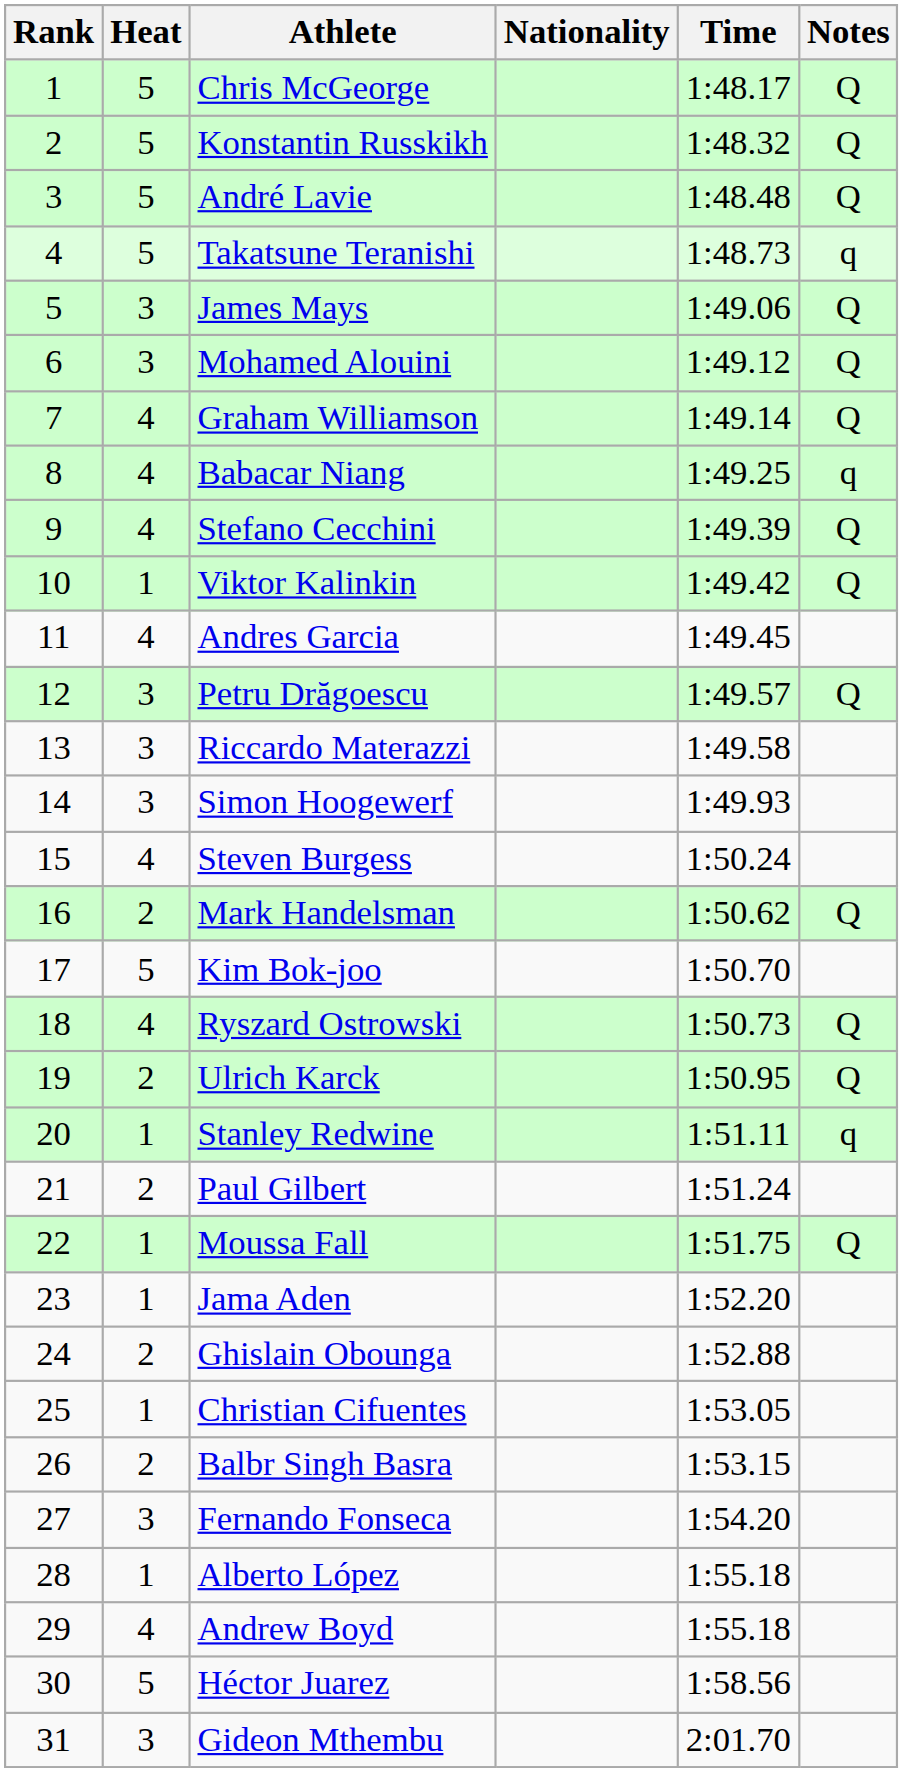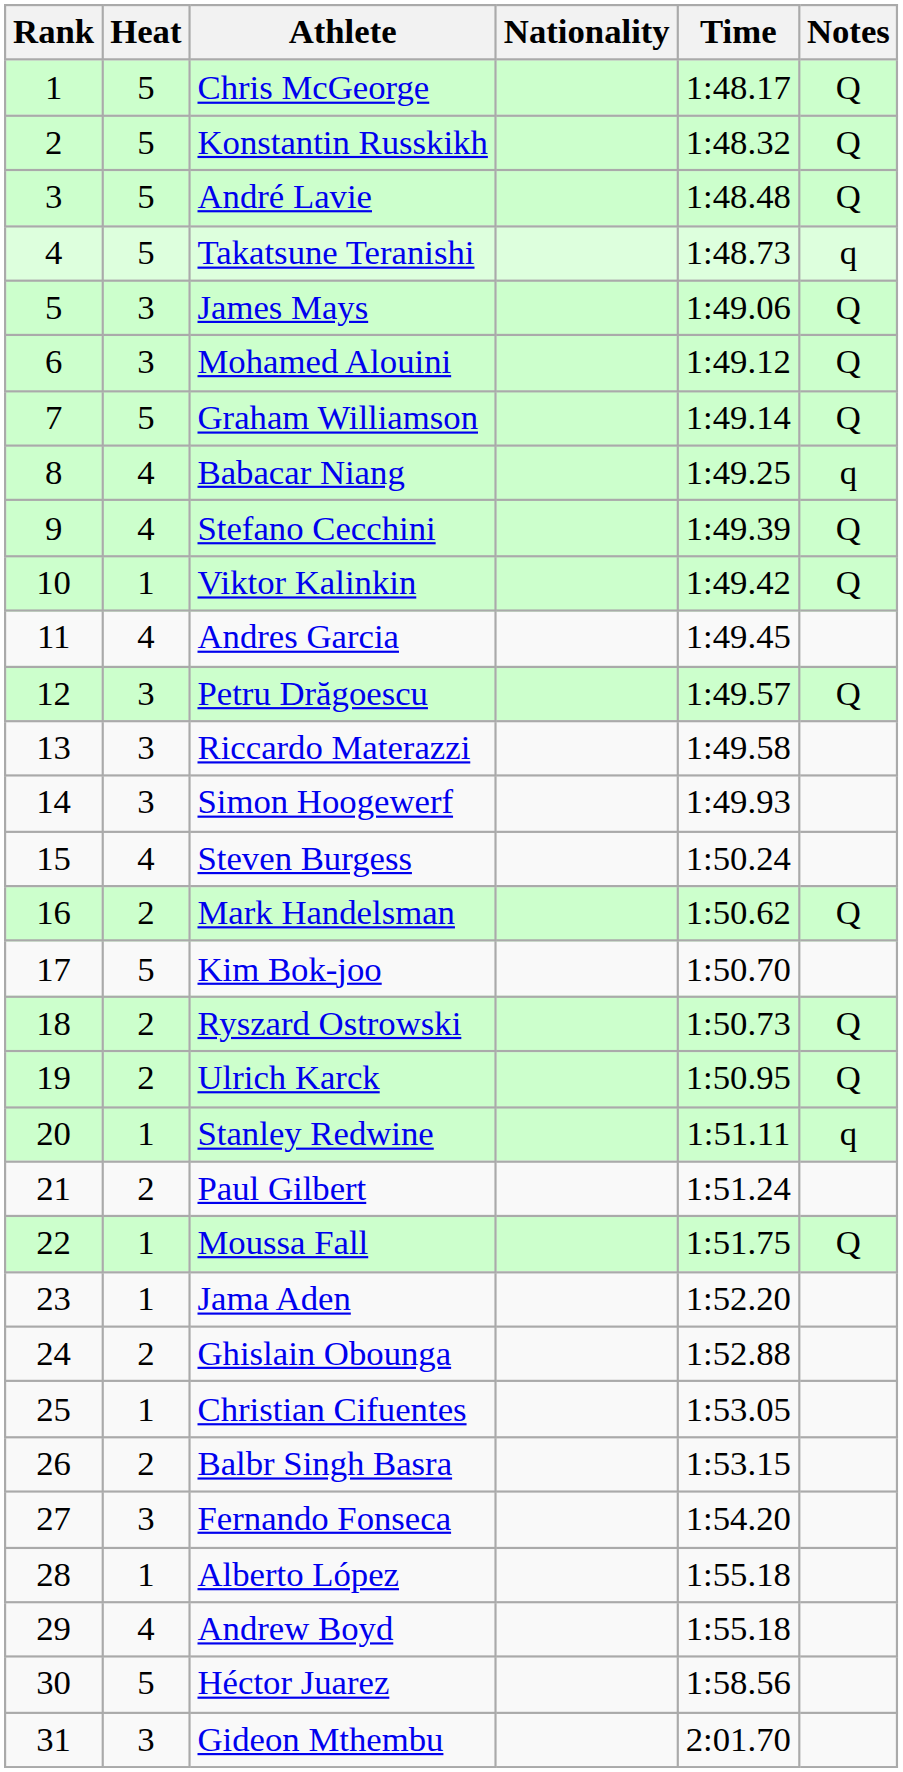 <table class="wikitable sortable" style="text-align:center">
 <tr>
 <th>Rank</th>
 <th>Heat</th>
 <th>Athlete</th>
 <th>Nationality</th>
 <th>Time</th>
 <th>Notes</th>
 </tr>
 <tr bgcolor=ccffcc>
 <td>1</td>
 <td>5</td>
 <td align=left><a href='#'>Chris McGeorge</a></td>
 <td align=left></td>
 <td>1:48.17</td>
 <td>Q</td>
 </tr>
 <tr bgcolor=ccffcc>
 <td>2</td>
 <td>5</td>
 <td align=left><a href='#'>Konstantin Russkikh</a></td>
 <td align=left></td>
 <td>1:48.32</td>
 <td>Q</td>
 </tr>
 <tr bgcolor=ccffcc>
 <td>3</td>
 <td>5</td>
 <td align=left><a href='#'>André Lavie</a></td>
 <td align=left></td>
 <td>1:48.48</td>
 <td>Q</td>
 </tr>
 <tr bgcolor=ddffdd>
 <td>4</td>
 <td>5</td>
 <td align=left><a href='#'>Takatsune Teranishi</a></td>
 <td align=left></td>
 <td>1:48.73</td>
 <td>q</td>
 </tr>
 <tr bgcolor=ccffcc>
 <td>5</td>
 <td>3</td>
 <td align=left><a href='#'>James Mays</a></td>
 <td align=left></td>
 <td>1:49.06</td>
 <td>Q</td>
 </tr>
 <tr bgcolor=ccffcc>
 <td>6</td>
 <td>3</td>
 <td align=left><a href='#'>Mohamed Alouini</a></td>
 <td align=left></td>
 <td>1:49.12</td>
 <td>Q</td>
 </tr>
 <tr bgcolor=ccffcc>
 <td>7</td>
-<td>4</td>
+<td>5</td>
 <td align=left><a href='#'>Graham Williamson</a></td>
 <td align=left></td>
 <td>1:49.14</td>
 <td>Q</td>
 </tr>
 <tr bgcolor=ccffcc>
 <td>8</td>
 <td>4</td>
 <td align=left><a href='#'>Babacar Niang</a></td>
 <td align=left></td>
 <td>1:49.25</td>
 <td>q</td>
 </tr>
 <tr bgcolor=ccffcc>
 <td>9</td>
 <td>4</td>
 <td align=left><a href='#'>Stefano Cecchini</a></td>
 <td align=left></td>
 <td>1:49.39</td>
 <td>Q</td>
 </tr>
 <tr bgcolor=ccffcc>
 <td>10</td>
 <td>1</td>
 <td align=left><a href='#'>Viktor Kalinkin</a></td>
 <td align=left></td>
 <td>1:49.42</td>
 <td>Q</td>
 </tr>
 <tr>
 <td>11</td>
 <td>4</td>
 <td align=left><a href='#'>Andres Garcia</a></td>
 <td align=left></td>
 <td>1:49.45</td>
 <td></td>
 </tr>
 <tr bgcolor=ccffcc>
 <td>12</td>
 <td>3</td>
 <td align=left><a href='#'>Petru Drăgoescu</a></td>
 <td align=left></td>
 <td>1:49.57</td>
 <td>Q</td>
 </tr>
 <tr>
 <td>13</td>
 <td>3</td>
 <td align=left><a href='#'>Riccardo Materazzi</a></td>
 <td align=left></td>
 <td>1:49.58</td>
 <td></td>
 </tr>
 <tr>
 <td>14</td>
 <td>3</td>
 <td align=left><a href='#'>Simon Hoogewerf</a></td>
 <td align=left></td>
 <td>1:49.93</td>
 <td></td>
 </tr>
 <tr>
 <td>15</td>
 <td>4</td>
 <td align=left><a href='#'>Steven Burgess</a></td>
 <td align=left></td>
 <td>1:50.24</td>
 <td></td>
 </tr>
 <tr bgcolor=ccffcc>
 <td>16</td>
 <td>2</td>
 <td align=left><a href='#'>Mark Handelsman</a></td>
 <td align=left></td>
 <td>1:50.62</td>
 <td>Q</td>
 </tr>
 <tr>
 <td>17</td>
 <td>5</td>
 <td align=left><a href='#'>Kim Bok-joo</a></td>
 <td align=left></td>
 <td>1:50.70</td>
 <td></td>
 </tr>
 <tr bgcolor=ccffcc>
 <td>18</td>
-<td>4</td>
+<td>2</td>
 <td align=left><a href='#'>Ryszard Ostrowski</a></td>
 <td align=left></td>
 <td>1:50.73</td>
 <td>Q</td>
 </tr>
 <tr bgcolor=ccffcc>
 <td>19</td>
 <td>2</td>
 <td align=left><a href='#'>Ulrich Karck</a></td>
 <td align=left></td>
 <td>1:50.95</td>
 <td>Q</td>
 </tr>
 <tr bgcolor=ccffcc>
 <td>20</td>
 <td>1</td>
 <td align=left><a href='#'>Stanley Redwine</a></td>
 <td align=left></td>
 <td>1:51.11</td>
 <td>q</td>
 </tr>
 <tr>
 <td>21</td>
 <td>2</td>
 <td align=left><a href='#'>Paul Gilbert</a></td>
 <td align=left></td>
 <td>1:51.24</td>
 <td></td>
 </tr>
 <tr bgcolor=ccffcc>
 <td>22</td>
 <td>1</td>
 <td align=left><a href='#'>Moussa Fall</a></td>
 <td align=left></td>
 <td>1:51.75</td>
 <td>Q</td>
 </tr>
 <tr>
 <td>23</td>
 <td>1</td>
 <td align=left><a href='#'>Jama Aden</a></td>
 <td align=left></td>
 <td>1:52.20</td>
 <td></td>
 </tr>
 <tr>
 <td>24</td>
 <td>2</td>
 <td align=left><a href='#'>Ghislain Obounga</a></td>
 <td align=left></td>
 <td>1:52.88</td>
 <td></td>
 </tr>
 <tr>
 <td>25</td>
 <td>1</td>
 <td align=left><a href='#'>Christian Cifuentes</a></td>
 <td align=left></td>
 <td>1:53.05</td>
 <td></td>
 </tr>
 <tr>
 <td>26</td>
 <td>2</td>
 <td align=left><a href='#'>Balbr Singh Basra</a></td>
 <td align=left></td>
 <td>1:53.15</td>
 <td></td>
 </tr>
 <tr>
 <td>27</td>
 <td>3</td>
 <td align=left><a href='#'>Fernando Fonseca</a></td>
 <td align=left></td>
 <td>1:54.20</td>
 <td></td>
 </tr>
 <tr>
 <td>28</td>
 <td>1</td>
 <td align=left><a href='#'>Alberto López</a></td>
 <td align=left></td>
 <td>1:55.18</td>
 <td></td>
 </tr>
 <tr>
 <td>29</td>
 <td>4</td>
 <td align=left><a href='#'>Andrew Boyd</a></td>
 <td align=left></td>
 <td>1:55.18</td>
 <td></td>
 </tr>
 <tr>
 <td>30</td>
 <td>5</td>
 <td align=left><a href='#'>Héctor Juarez</a></td>
 <td align=left></td>
 <td>1:58.56</td>
 <td></td>
 </tr>
 <tr>
 <td>31</td>
 <td>3</td>
 <td align=left><a href='#'>Gideon Mthembu</a></td>
 <td align=left></td>
 <td>2:01.70</td>
 <td></td>
 </tr>
 </table>
